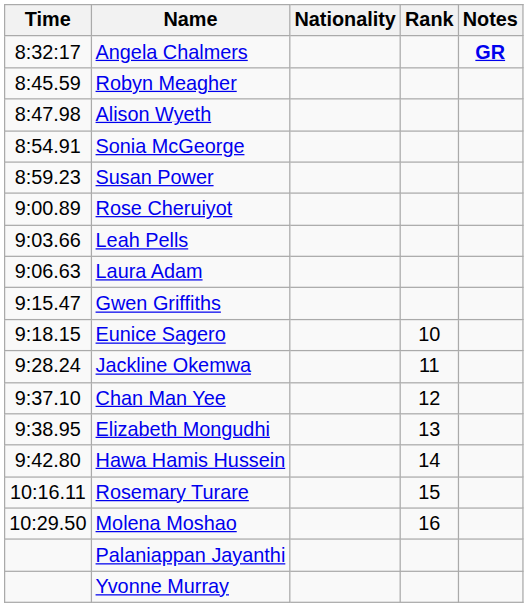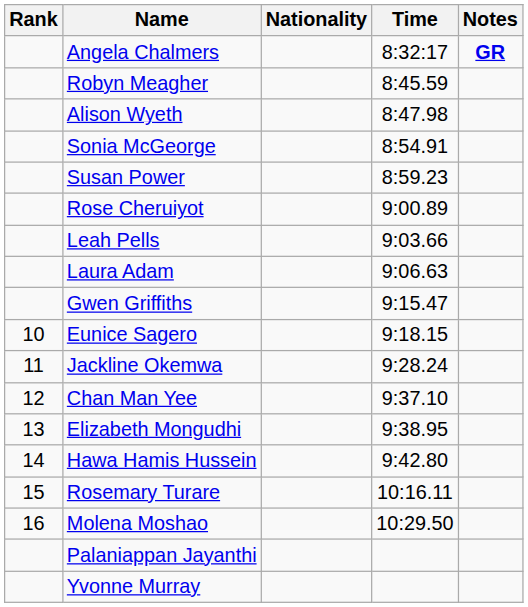 <table class="wikitable sortable" style=" text-align:center">
 <tr>
-<th>Time</th>
+<th>Rank</th>
 <th>Name</th>
 <th>Nationality</th>
-<th>Rank</th>
+<th>Time</th>
 <th>Notes</th>
 </tr>
 <tr>
-<td>8:32:17</td>
+<td></td>
 <td align=left><a href='#'>Angela Chalmers</a></td>
 <td align=left></td>
-<td></td>
+<td>8:32:17</td>
 <td><strong><a href='#'>GR</a></strong></td>
 </tr>
 <tr>
-<td>8:45.59</td>
+<td></td>
 <td align=left><a href='#'>Robyn Meagher</a></td>
 <td align=left></td>
-<td></td>
+<td>8:45.59</td>
 <td></td>
 </tr>
 <tr>
-<td>8:47.98</td>
+<td></td>
 <td align=left><a href='#'>Alison Wyeth</a></td>
 <td align=left></td>
-<td></td>
+<td>8:47.98</td>
 <td></td>
 </tr>
 <tr>
-<td>8:54.91</td>
+<td></td>
 <td align=left><a href='#'>Sonia McGeorge</a></td>
 <td align=left></td>
-<td></td>
+<td>8:54.91</td>
 <td></td>
 </tr>
 <tr>
-<td>8:59.23</td>
+<td></td>
 <td align=left><a href='#'>Susan Power</a></td>
 <td align=left></td>
-<td></td>
+<td>8:59.23</td>
 <td></td>
 </tr>
 <tr>
-<td>9:00.89</td>
+<td></td>
 <td align=left><a href='#'>Rose Cheruiyot</a></td>
 <td align=left></td>
-<td></td>
+<td>9:00.89</td>
 <td></td>
 </tr>
 <tr>
-<td>9:03.66</td>
+<td></td>
 <td align=left><a href='#'>Leah Pells</a></td>
 <td align=left></td>
-<td></td>
+<td>9:03.66</td>
 <td></td>
 </tr>
 <tr>
-<td>9:06.63</td>
+<td></td>
 <td align=left><a href='#'>Laura Adam</a></td>
 <td align=left></td>
-<td></td>
+<td>9:06.63</td>
 <td></td>
 </tr>
 <tr>
-<td>9:15.47</td>
+<td></td>
 <td align=left><a href='#'>Gwen Griffiths</a></td>
 <td align=left></td>
-<td></td>
+<td>9:15.47</td>
 <td></td>
 </tr>
 <tr>
-<td>9:18.15</td>
+<td>10</td>
 <td align=left><a href='#'>Eunice Sagero</a></td>
 <td align=left></td>
-<td>10</td>
+<td>9:18.15</td>
 <td></td>
 </tr>
 <tr>
-<td>9:28.24</td>
+<td>11</td>
 <td align=left><a href='#'>Jackline Okemwa</a></td>
 <td align=left></td>
-<td>11</td>
+<td>9:28.24</td>
 <td></td>
 </tr>
 <tr>
-<td>9:37.10</td>
+<td>12</td>
 <td align=left><a href='#'>Chan Man Yee</a></td>
 <td align=left></td>
-<td>12</td>
+<td>9:37.10</td>
 <td></td>
 </tr>
 <tr>
-<td>9:38.95</td>
+<td>13</td>
 <td align=left><a href='#'>Elizabeth Mongudhi</a></td>
 <td align=left></td>
-<td>13</td>
+<td>9:38.95</td>
 <td></td>
 </tr>
 <tr>
-<td>9:42.80</td>
+<td>14</td>
 <td align=left><a href='#'>Hawa Hamis Hussein</a></td>
 <td align=left></td>
-<td>14</td>
+<td>9:42.80</td>
 <td></td>
 </tr>
 <tr>
-<td>10:16.11</td>
+<td>15</td>
 <td align=left><a href='#'>Rosemary Turare</a></td>
 <td align=left></td>
-<td>15</td>
+<td>10:16.11</td>
 <td></td>
 </tr>
 <tr>
-<td>10:29.50</td>
+<td>16</td>
 <td align=left><a href='#'>Molena Moshao</a></td>
 <td align=left></td>
-<td>16</td>
+<td>10:29.50</td>
 <td></td>
 </tr>
 <tr>
 <td></td>
 <td align=left><a href='#'>Palaniappan Jayanthi</a></td>
 <td align=left></td>
 <td></td>
 <td></td>
 </tr>
 <tr>
 <td></td>
 <td align=left><a href='#'>Yvonne Murray</a></td>
 <td align=left></td>
 <td></td>
 <td></td>
 </tr>
 </table>
